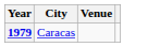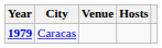 <table class="wikitable plainrowheaders">
 <tr>
 <th>Year</th>
 <th>City</th>
 <th>Venue</th>
+<th>Hosts</th>
 <th></th>
 </tr>
 <tr>
 <th scope="row"><a href='#'>1979</a></th>
 <td><a href='#'>Caracas</a></td>
 <td></td>
 <td></td>
+<td></td>
 </tr>
 </table>
